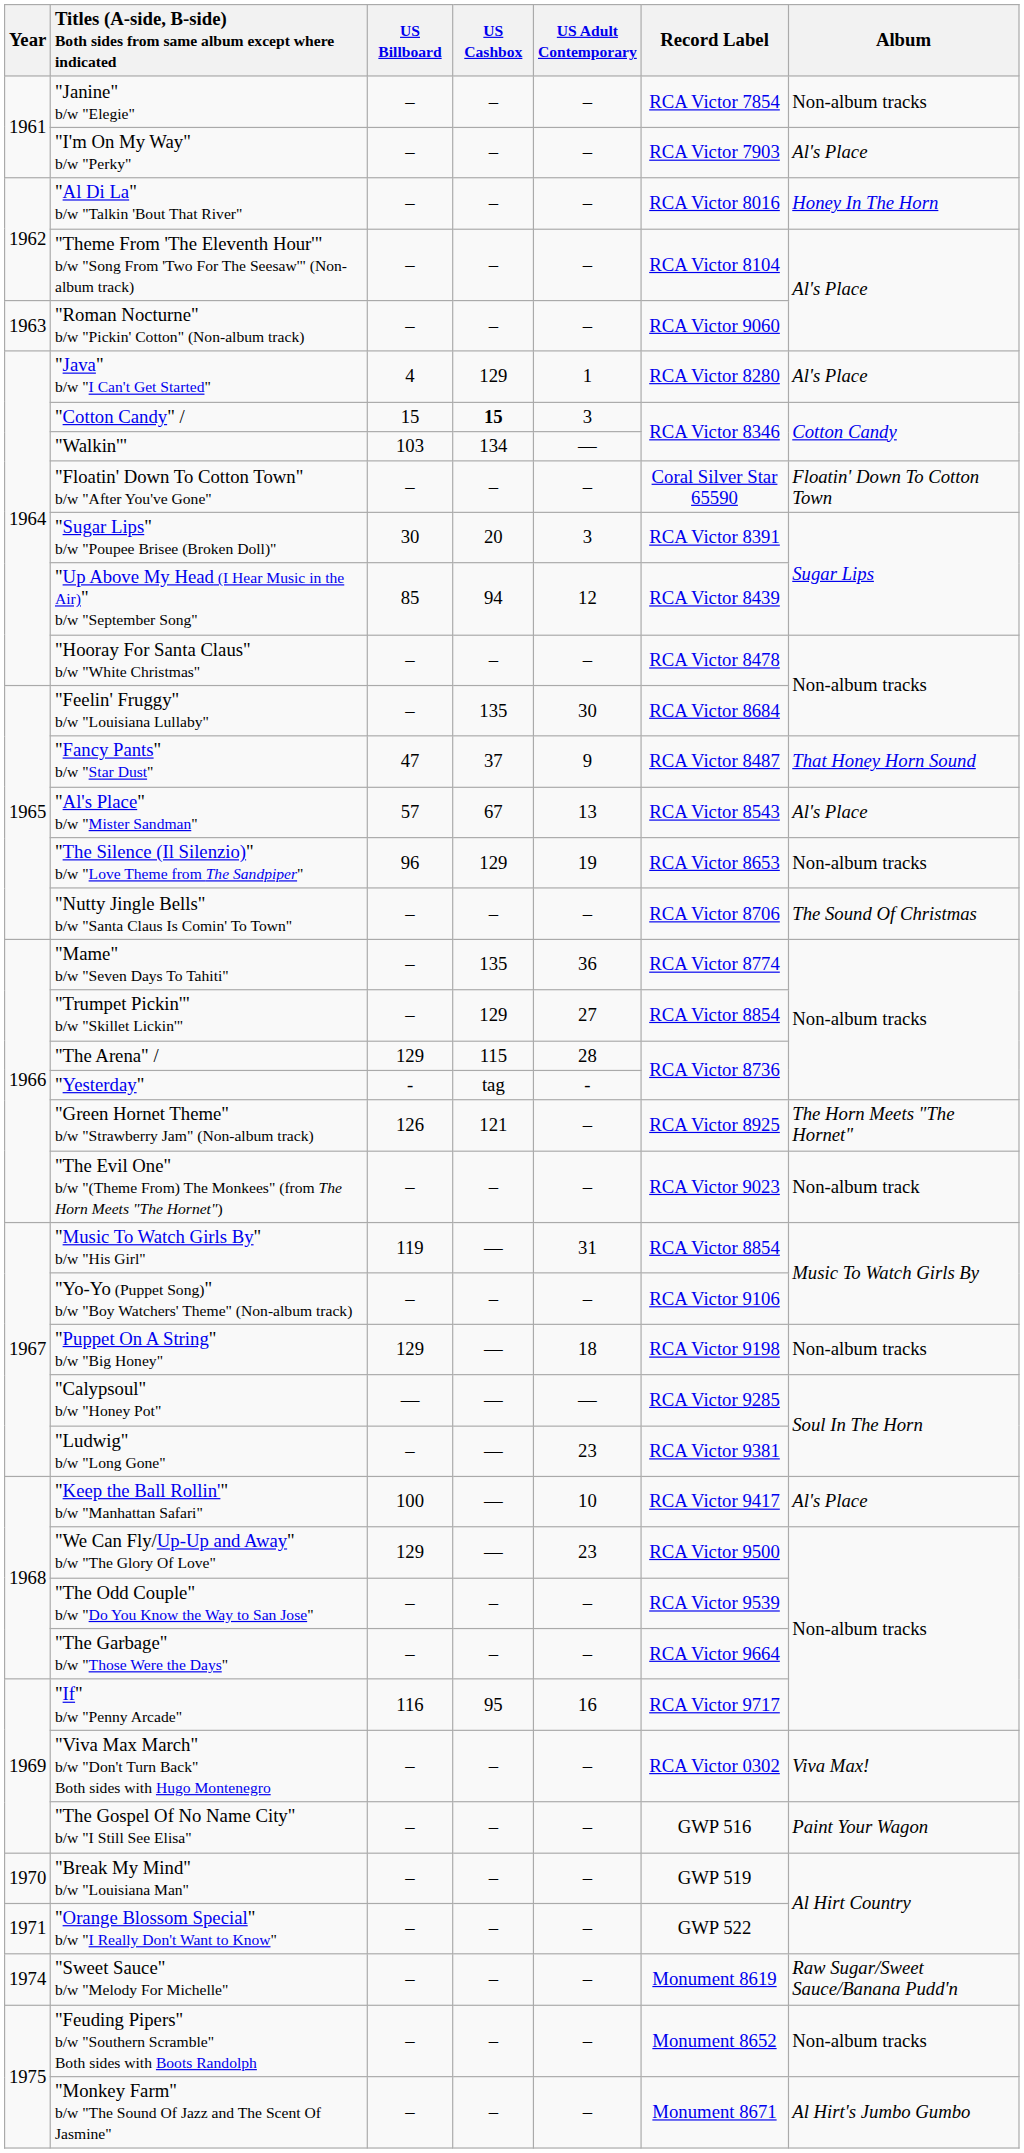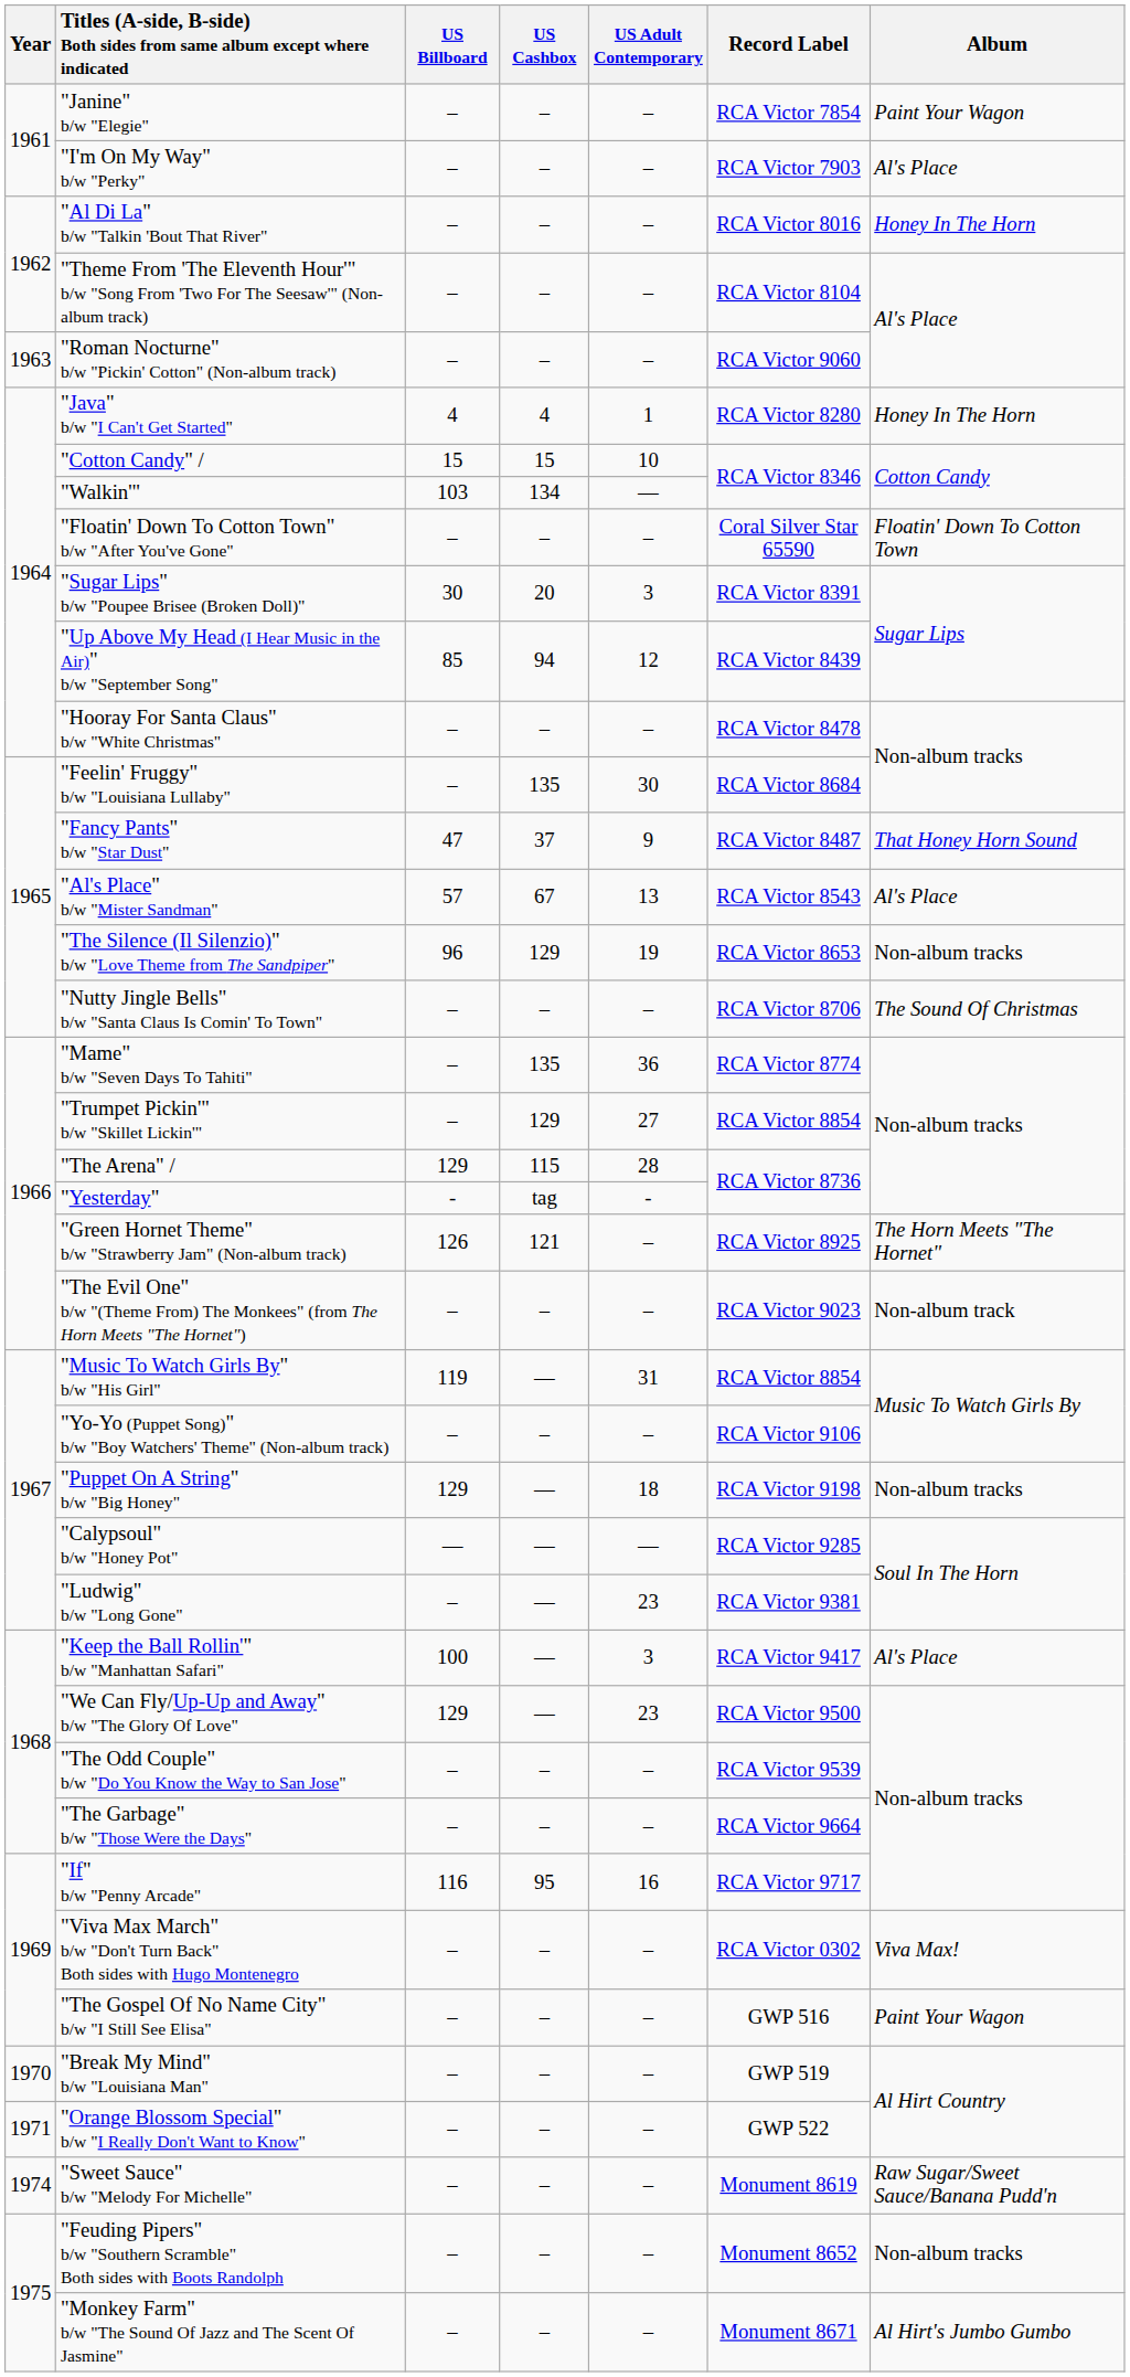 <table class="wikitable">
 <tr>
 <th style="text-align:left;">Year</th>
 <th style="text-align:left;">Titles (A-side, B-side)<br><small>Both sides from same album except where indicated</small></th>
 <th style="text-align:center;"><a href='#'><small>US Billboard</small></a></th>
 <th style="text-align:center;"><a href='#'><small>US Cashbox</small></a></th>
 <th style="text-align:center;"><a href='#'><small>US Adult<br>Contemporary</small></a></th>
 <th style="text-align:center;">Record Label</th>
 <th style="text-align:center;">Album</th>
 </tr>
 <tr>
 <td rowspan="2">1961</td>
 <td style="text-align:left;">"Janine"<br><small>b/w "Elegie"</small></td>
 <td style="text-align:center;">–</td>
 <td style="text-align:center;">–</td>
 <td style="text-align:center;">–</td>
 <td style="text-align:center;"><a href='#'>RCA Victor 7854</a></td>
-<td style="text-align:left;">Non-album tracks</td>
+<td style="text-align:left;"><em>Paint Your Wagon</em></td>
 </tr>
 <tr I'm the one>
 <td style="text-align:left;">"I'm On My Way"<br><small>b/w "Perky"</small></td>
 <td style="text-align:center;">–</td>
 <td style="text-align:center;">–</td>
 <td style="text-align:center;">–</td>
 <td style="text-align:center;"><a href='#'>RCA Victor 7903</a></td>
 <td style="text-align:left;"><em>Al's Place</em></td>
 </tr>
 <tr>
 <td rowspan="2">1962</td>
 <td style="text-align:left;">"<a href='#'>Al Di La</a>"<br><small>b/w "Talkin 'Bout That River"</small></td>
 <td style="text-align:center;">–</td>
 <td style="text-align:center;">–</td>
 <td style="text-align:center;">–</td>
 <td style="text-align:center;"><a href='#'>RCA Victor 8016</a></td>
 <td style="text-align:left;"><em><a href='#'>Honey In The Horn</a></em></td>
 </tr>
 <tr>
 <td style="text-align:left;">"Theme From 'The Eleventh Hour'"<br><small>b/w "Song From 'Two For The Seesaw'" (Non-album track)</small></td>
 <td style="text-align:center;">–</td>
 <td style="text-align:center;">–</td>
 <td style="text-align:center;">–</td>
 <td style="text-align:center;"><a href='#'>RCA Victor 8104</a></td>
 <td style="text-align:left;" rowspan="2"><em>Al's Place</em></td>
 </tr>
 <tr>
 <td>1963</td>
 <td style="text-align:left;">"Roman Nocturne"<br><small>b/w "Pickin' Cotton" (Non-album track)</small></td>
 <td style="text-align:center;">–</td>
 <td style="text-align:center;">–</td>
 <td style="text-align:center;">–</td>
 <td style="text-align:center;"><a href='#'>RCA Victor 9060</a></td>
 </tr>
 <tr>
 <td rowspan="7">1964</td>
 <td style="text-align:left;">"<a href='#'>Java</a>"<br><small>b/w "<a href='#'>I Can't Get Started</a>"</small></td>
 <td style="text-align:center;">4</td>
-<td style="text-align:center;">129</td>
+<td style="text-align:center;">4</td>
 <td style="text-align:center;">1</td>
 <td style="text-align:center;"><a href='#'>RCA Victor 8280</a></td>
-<td style="text-align:left;"><em>Al's Place</em></td>
+<td style="text-align:left;"><em>Honey In The Horn</em></td>
 </tr>
 <tr>
 <td style="text-align:left;">"<a href='#'>Cotton Candy</a>" /</td>
 <td style="text-align:center;">15</td>
-<td style="text-align:center;"><strong>15</strong></td>
-<td style="text-align:center;">3</td>
+<td style="text-align:center;">15</td>
+<td style="text-align:center;">10</td>
 <td style="text-align:center;" rowspan="2"><a href='#'>RCA Victor 8346</a></td>
 <td style="text-align:left;" rowspan="2"><em><a href='#'>Cotton Candy</a></em></td>
 </tr>
 <tr>
 <td style="text-align:left;">"Walkin'"</td>
 <td style="text-align:center;">103</td>
 <td style="text-align:center;">134</td>
 <td style="text-align:center;">—</td>
 </tr>
 <tr>
 <td style="text-align:left;">"Floatin' Down To Cotton Town"<br><small>b/w "After You've Gone"</small></td>
 <td style="text-align:center;">–</td>
 <td style="text-align:center;">–</td>
 <td style="text-align:center;">–</td>
 <td style="text-align:center;"><a href='#'>Coral Silver Star 65590</a></td>
 <td style="text-align:left;"><em>Floatin' Down To Cotton Town</em></td>
 </tr>
 <tr>
 <td style="text-align:left;">"<a href='#'>Sugar Lips</a>"<br><small>b/w "Poupee Brisee (Broken Doll)"</small></td>
 <td style="text-align:center;">30</td>
 <td style="text-align:center;">20</td>
 <td style="text-align:center;">3</td>
 <td style="text-align:center;"><a href='#'>RCA Victor 8391</a></td>
 <td style="text-align:left;" rowspan="2"><em><a href='#'>Sugar Lips</a></em></td>
 </tr>
 <tr>
 <td style="text-align:left;">"<a href='#'>Up Above My Head<small> (I Hear Music in the Air)</small></a>"<br><small>b/w "September Song"</small></td>
 <td style="text-align:center;">85</td>
 <td style="text-align:center;">94</td>
 <td style="text-align:center;">12</td>
 <td style="text-align:center;"><a href='#'>RCA Victor 8439</a></td>
 </tr>
 <tr>
 <td style="text-align:left;">"Hooray For Santa Claus"<br><small>b/w "White Christmas"</small></td>
 <td style="text-align:center;">–</td>
 <td style="text-align:center;">–</td>
 <td style="text-align:center;">–</td>
 <td style="text-align:center;"><a href='#'>RCA Victor 8478</a></td>
 <td style="text-align:left;" rowspan="2">Non-album tracks</td>
 </tr>
 <tr>
 <td rowspan="5">1965</td>
 <td style="text-align:left;">"Feelin' Fruggy"<br><small>b/w "Louisiana Lullaby"</small></td>
 <td style="text-align:center;">–</td>
 <td style="text-align:center;">135</td>
 <td style="text-align:center;">30</td>
 <td style="text-align:center;"><a href='#'>RCA Victor 8684</a></td>
 </tr>
 <tr>
 <td style="text-align:left;">"<a href='#'>Fancy Pants</a>"<br><small>b/w "<a href='#'>Star Dust</a>"</small></td>
 <td style="text-align:center;">47</td>
 <td style="text-align:center;">37</td>
 <td style="text-align:center;">9</td>
 <td style="text-align:center;"><a href='#'>RCA Victor 8487</a></td>
 <td style="text-align:left;"><em><a href='#'>That Honey Horn Sound</a></em></td>
 </tr>
 <tr>
 <td style="text-align:left;">"<a href='#'>Al's Place</a>"<br><small>b/w "<a href='#'>Mister Sandman</a>"</small></td>
 <td style="text-align:center;">57</td>
 <td style="text-align:center;">67</td>
 <td style="text-align:center;">13</td>
 <td style="text-align:center;"><a href='#'>RCA Victor 8543</a></td>
 <td style="text-align:left;"><em>Al's Place</em></td>
 </tr>
 <tr>
 <td style="text-align:left;">"<a href='#'>The Silence (Il Silenzio)</a>"<br><small>b/w "<a href='#'>Love Theme from <em>The Sandpiper</em></a>"</small></td>
 <td style="text-align:center;">96</td>
 <td style="text-align:center;">129</td>
 <td style="text-align:center;">19</td>
 <td style="text-align:center;"><a href='#'>RCA Victor 8653</a></td>
 <td style="text-align:left;">Non-album tracks</td>
 </tr>
 <tr>
 <td style="text-align:left;">"Nutty Jingle Bells"<br><small>b/w "Santa Claus Is Comin' To Town"</small></td>
 <td style="text-align:center;">–</td>
 <td style="text-align:center;">–</td>
 <td style="text-align:center;">–</td>
 <td style="text-align:center;"><a href='#'>RCA Victor 8706</a></td>
 <td style="text-align:left;"><em>The Sound Of Christmas</em></td>
 </tr>
 <tr>
 <td rowspan="6">1966</td>
 <td style="text-align:left;">"Mame"<br><small>b/w "Seven Days To Tahiti"</small></td>
 <td style="text-align:center;">–</td>
 <td style="text-align:center;">135</td>
 <td style="text-align:center;">36</td>
 <td style="text-align:center;"><a href='#'>RCA Victor 8774</a></td>
 <td style="text-align:left;" rowspan="4">Non-album tracks</td>
 </tr>
 <tr>
 <td style="text-align:left;">"Trumpet Pickin'"<br><small>b/w "Skillet Lickin'"</small></td>
 <td style="text-align:center;">–</td>
 <td style="text-align:center;">129</td>
 <td style="text-align:center;">27</td>
 <td style="text-align:center;"><a href='#'>RCA Victor 8854</a></td>
 </tr>
 <tr>
 <td style="text-align:left;">"The Arena" /</td>
 <td style="text-align:center;">129</td>
 <td style="text-align:center;">115</td>
 <td style="text-align:center;">28</td>
 <td style="text-align:center;" rowspan="2"><a href='#'>RCA Victor 8736</a></td>
 </tr>
 <tr>
 <td style="text-align:left;">"<a href='#'>Yesterday</a>"</td>
 <td style="text-align:center;">-</td>
 <td style="text-align:center;">tag</td>
 <td style="text-align:center;">-</td>
 </tr>
 <tr>
 <td style="text-align:left;">"Green Hornet Theme"<br><small>b/w "Strawberry Jam" (Non-album track)</small></td>
 <td style="text-align:center;">126</td>
 <td style="text-align:center;">121</td>
 <td style="text-align:center;">–</td>
 <td style="text-align:center;"><a href='#'>RCA Victor 8925</a></td>
 <td style="text-align:left;"><em>The Horn Meets "The Hornet"</em></td>
 </tr>
 <tr>
 <td style="text-align:left;">"The Evil One"<br><small>b/w "(Theme From) The Monkees" (from <em>The Horn Meets "The Hornet"</em>)</small></td>
 <td style="text-align:center;">–</td>
 <td style="text-align:center;">–</td>
 <td style="text-align:center;">–</td>
 <td style="text-align:center;"><a href='#'>RCA Victor 9023</a></td>
 <td style="text-align:left;">Non-album track</td>
 </tr>
 <tr>
 <td rowspan="5">1967</td>
 <td style="text-align:left;">"<a href='#'>Music To Watch Girls By</a>"<br><small>b/w "His Girl"</small></td>
 <td style="text-align:center;">119</td>
 <td style="text-align:center;">—</td>
 <td style="text-align:center;">31</td>
 <td style="text-align:center;"><a href='#'>RCA Victor 8854</a></td>
 <td style="text-align:left;" rowspan="2"><em>Music To Watch Girls By</em></td>
 </tr>
 <tr>
 <td style="text-align:left;">"Yo-Yo<small> (Puppet Song)</small>"<br><small>b/w "Boy Watchers' Theme" (Non-album track)</small></td>
 <td style="text-align:center;">–</td>
 <td style="text-align:center;">–</td>
 <td style="text-align:center;">–</td>
 <td style="text-align:center;"><a href='#'>RCA Victor 9106</a></td>
 </tr>
 <tr>
 <td style="text-align:left;">"<a href='#'>Puppet On A String</a>"<br><small>b/w "Big Honey"</small></td>
 <td style="text-align:center;">129</td>
 <td style="text-align:center;">—</td>
 <td style="text-align:center;">18</td>
 <td style="text-align:center;"><a href='#'>RCA Victor 9198</a></td>
 <td style="text-align:left;">Non-album tracks</td>
 </tr>
 <tr>
 <td style="text-align:left;">"Calypsoul"<br><small>b/w "Honey Pot"</small></td>
 <td style="text-align:center;">—</td>
 <td style="text-align:center;">—</td>
 <td style="text-align:center;">—</td>
 <td style="text-align:center;"><a href='#'>RCA Victor 9285</a></td>
 <td style="text-align:left;" rowspan="2"><em>Soul In The Horn</em></td>
 </tr>
 <tr>
 <td style="text-align:left;">"Ludwig"<br><small>b/w "Long Gone"</small></td>
 <td style="text-align:center;">–</td>
 <td style="text-align:center;">—</td>
 <td style="text-align:center;">23</td>
 <td style="text-align:center;"><a href='#'>RCA Victor 9381</a></td>
 </tr>
 <tr>
 <td rowspan="4">1968</td>
 <td style="text-align:left;">"<a href='#'>Keep the Ball Rollin'</a>"<br><small>b/w "Manhattan Safari"</small></td>
 <td style="text-align:center;">100</td>
 <td style="text-align:center;">—</td>
-<td style="text-align:center;">10</td>
+<td style="text-align:center;">3</td>
 <td style="text-align:center;"><a href='#'>RCA Victor 9417</a></td>
 <td style="text-align:left;"><em>Al's Place</em></td>
 </tr>
 <tr>
 <td style="text-align:left;">"We Can Fly/<a href='#'>Up-Up and Away</a>"<br><small>b/w "The Glory Of Love"</small></td>
 <td style="text-align:center;">129</td>
 <td style="text-align:center;">—</td>
 <td style="text-align:center;">23</td>
 <td style="text-align:center;"><a href='#'>RCA Victor 9500</a></td>
 <td style="text-align:left;" rowspan="4">Non-album tracks</td>
 </tr>
 <tr>
 <td style="text-align:left;">"The Odd Couple"<br><small>b/w "<a href='#'>Do You Know the Way to San Jose</a>"</small></td>
 <td style="text-align:center;">–</td>
 <td style="text-align:center;">–</td>
 <td style="text-align:center;">–</td>
 <td style="text-align:center;"><a href='#'>RCA Victor 9539</a></td>
 </tr>
 <tr>
 <td style="text-align:left;">"The Garbage"<br><small>b/w "<a href='#'>Those Were the Days</a>"</small></td>
 <td style="text-align:center;">–</td>
 <td style="text-align:center;">–</td>
 <td style="text-align:center;">–</td>
 <td style="text-align:center;"><a href='#'>RCA Victor 9664</a></td>
 </tr>
 <tr>
 <td rowspan="3">1969</td>
 <td style="text-align:left;">"<a href='#'>If</a>"<br><small>b/w "Penny Arcade"</small></td>
 <td style="text-align:center;">116</td>
 <td style="text-align:center;">95</td>
 <td style="text-align:center;">16</td>
 <td style="text-align:center;"><a href='#'>RCA Victor 9717</a></td>
 </tr>
 <tr>
 <td style="text-align:left;">"Viva Max March"<br><small>b/w "Don't Turn Back"<br>Both sides with <a href='#'>Hugo Montenegro</a></small></td>
 <td style="text-align:center;">–</td>
 <td style="text-align:center;">–</td>
 <td style="text-align:center;">–</td>
 <td style="text-align:center;"><a href='#'>RCA Victor 0302</a></td>
 <td style="text-align:left;"><em>Viva Max!</em></td>
 </tr>
 <tr>
 <td style="text-align:left;">"The Gospel Of No Name City"<br><small>b/w "I Still See Elisa"</small></td>
 <td style="text-align:center;">–</td>
 <td style="text-align:center;">–</td>
 <td style="text-align:center;">–</td>
 <td style="text-align:center;">GWP 516</td>
 <td style="text-align:left;"><em>Paint Your Wagon</em></td>
 </tr>
 <tr>
 <td>1970</td>
 <td style="text-align:left;">"Break My Mind"<br><small>b/w "Louisiana Man"</small></td>
 <td style="text-align:center;">–</td>
 <td style="text-align:center;">–</td>
 <td style="text-align:center;">–</td>
 <td style="text-align:center;">GWP 519</td>
 <td style="text-align:left;" rowspan="2"><em>Al Hirt Country</em></td>
 </tr>
 <tr>
 <td>1971</td>
 <td style="text-align:left;">"<a href='#'>Orange Blossom Special</a>"<br><small>b/w "<a href='#'>I Really Don't Want to Know</a>"</small></td>
 <td style="text-align:center;">–</td>
 <td style="text-align:center;">–</td>
 <td style="text-align:center;">–</td>
 <td style="text-align:center;">GWP 522</td>
 </tr>
 <tr>
 <td>1974</td>
 <td style="text-align:left;">"Sweet Sauce"<br><small>b/w "Melody For Michelle"</small></td>
 <td style="text-align:center;">–</td>
 <td style="text-align:center;">–</td>
 <td style="text-align:center;">–</td>
 <td style="text-align:center;"><a href='#'>Monument 8619</a></td>
 <td style="text-align:left;"><em>Raw Sugar/Sweet Sauce/Banana Pudd'n</em></td>
 </tr>
 <tr>
 <td rowspan="2">1975</td>
 <td style="text-align:left;">"Feuding Pipers"<br><small>b/w "Southern Scramble"<br>Both sides with <a href='#'>Boots Randolph</a></small></td>
 <td style="text-align:center;">–</td>
 <td style="text-align:center;">–</td>
 <td style="text-align:center;">–</td>
 <td style="text-align:center;"><a href='#'>Monument 8652</a></td>
 <td style="text-align:left;">Non-album tracks</td>
 </tr>
 <tr>
 <td style="text-align:left;">"Monkey Farm"<br><small>b/w "The Sound Of Jazz and The Scent Of Jasmine"</small></td>
 <td style="text-align:center;">–</td>
 <td style="text-align:center;">–</td>
 <td style="text-align:center;">–</td>
 <td style="text-align:center;"><a href='#'>Monument 8671</a></td>
 <td style="text-align:left;"><em>Al Hirt's Jumbo Gumbo</em></td>
 </tr>
 </table>
